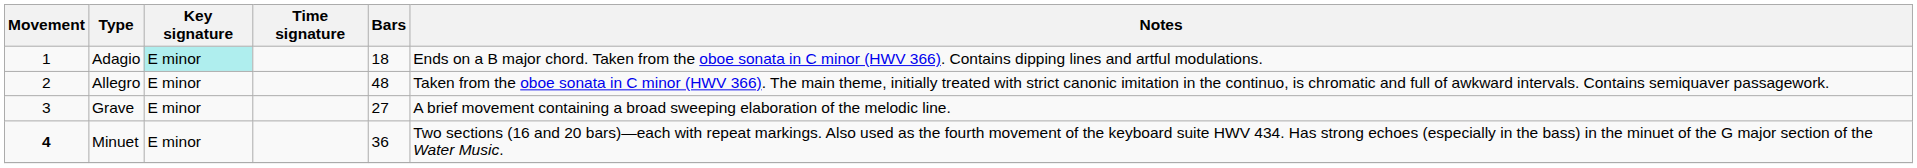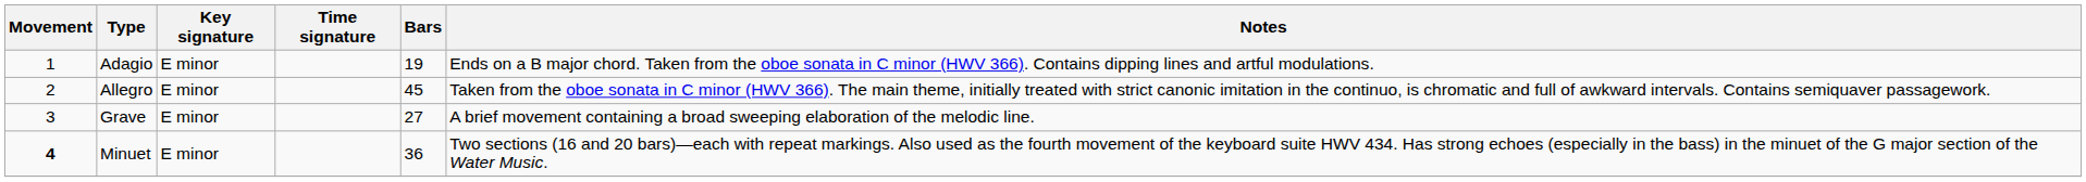 <table class="wikitable" border="1">
 <tr>
 <th bgcolor=ececec>Movement</th>
 <th bgcolor=ececec>Type</th>
 <th bgcolor=ececec>Key signature</th>
 <th bgcolor=ececec>Time signature</th>
 <th bgcolor=ececec>Bars</th>
 <th bgcolor=ececec>Notes</th>
 </tr>
 <tr>
 <td align=center>1</td>
 <td>Adagio</td>
-<td style="background: paleturquoise;">E minor</td>
+<td>E minor</td>
 <td></td>
-<td>18</td>
+<td>19</td>
 <td>Ends on a B major chord. Taken from the <a href='#'>oboe sonata in C minor (HWV 366)</a>. Contains dipping lines and artful modulations.</td>
 </tr>
 <tr>
 <td align=center>2</td>
 <td>Allegro</td>
 <td>E minor</td>
 <td></td>
-<td>48</td>
+<td>45</td>
 <td>Taken from the <a href='#'>oboe sonata in C minor (HWV 366)</a>. The main theme, initially treated with strict canonic imitation in the continuo, is chromatic and full of awkward intervals. Contains semiquaver passagework.</td>
 </tr>
 <tr>
 <td align=center>3</td>
 <td>Grave</td>
 <td>E minor</td>
 <td></td>
 <td>27</td>
 <td>A brief movement containing a broad sweeping elaboration of the melodic line.</td>
 </tr>
 <tr>
 <td align=center><strong>4</strong></td>
 <td>Minuet</td>
 <td>E minor</td>
 <td></td>
 <td>36</td>
 <td>Two sections (16 and 20 bars)—each with repeat markings. Also used as the fourth movement of the keyboard suite HWV 434. Has strong echoes (especially in the bass) in the minuet of the G major section of the <em>Water Music</em>.</td>
 </tr>
 <tr>
 </tr>
 </table>
